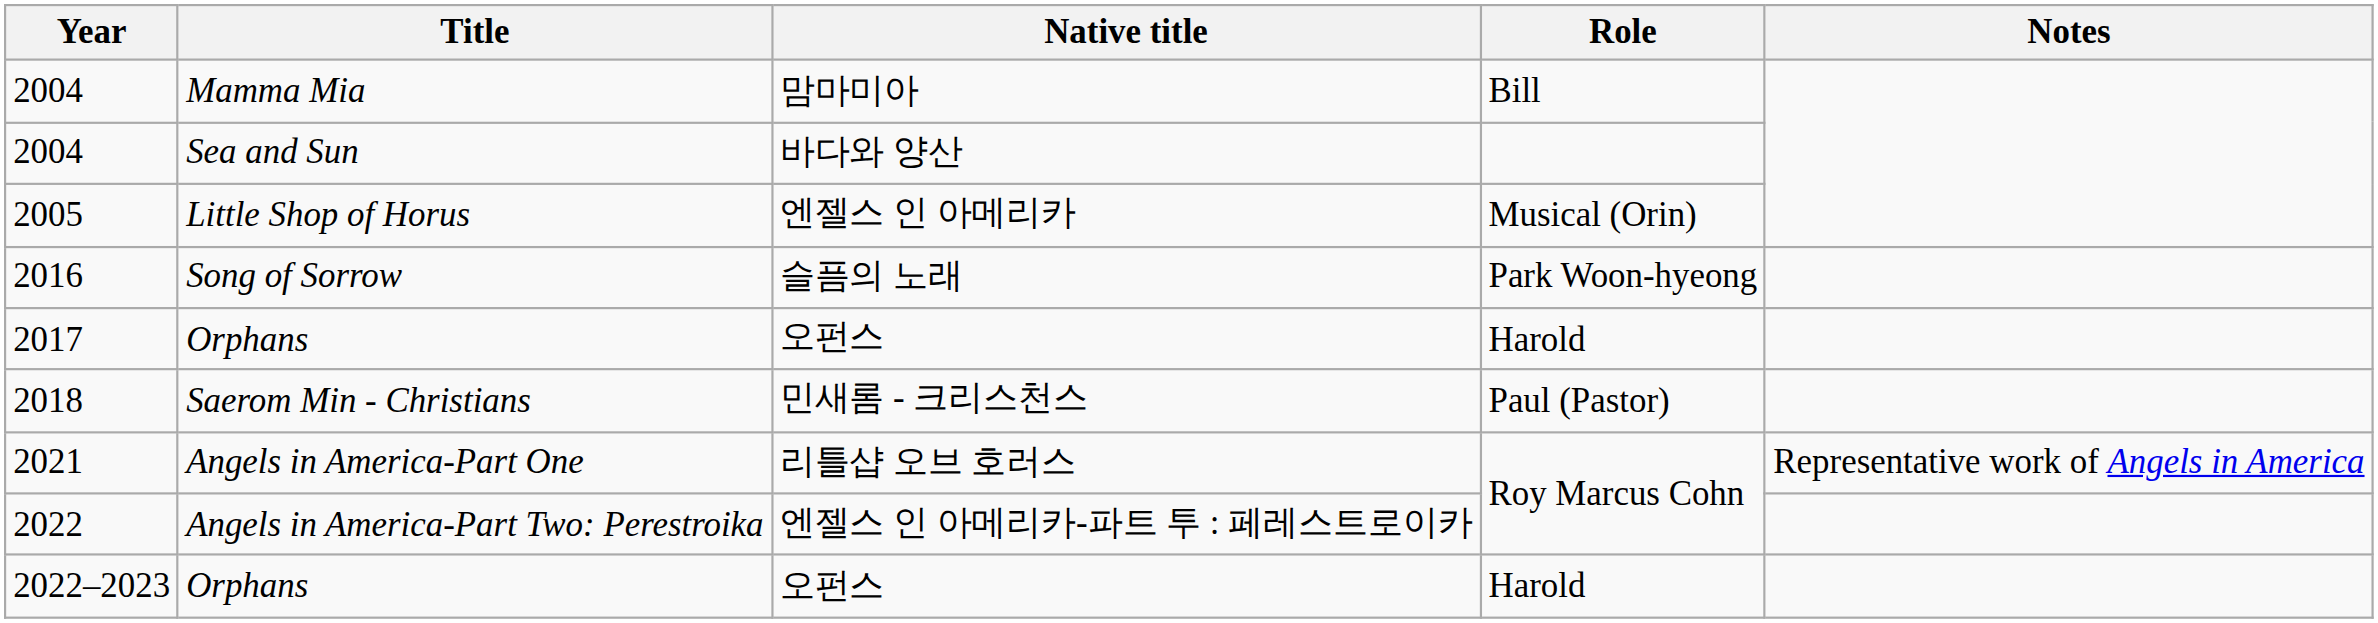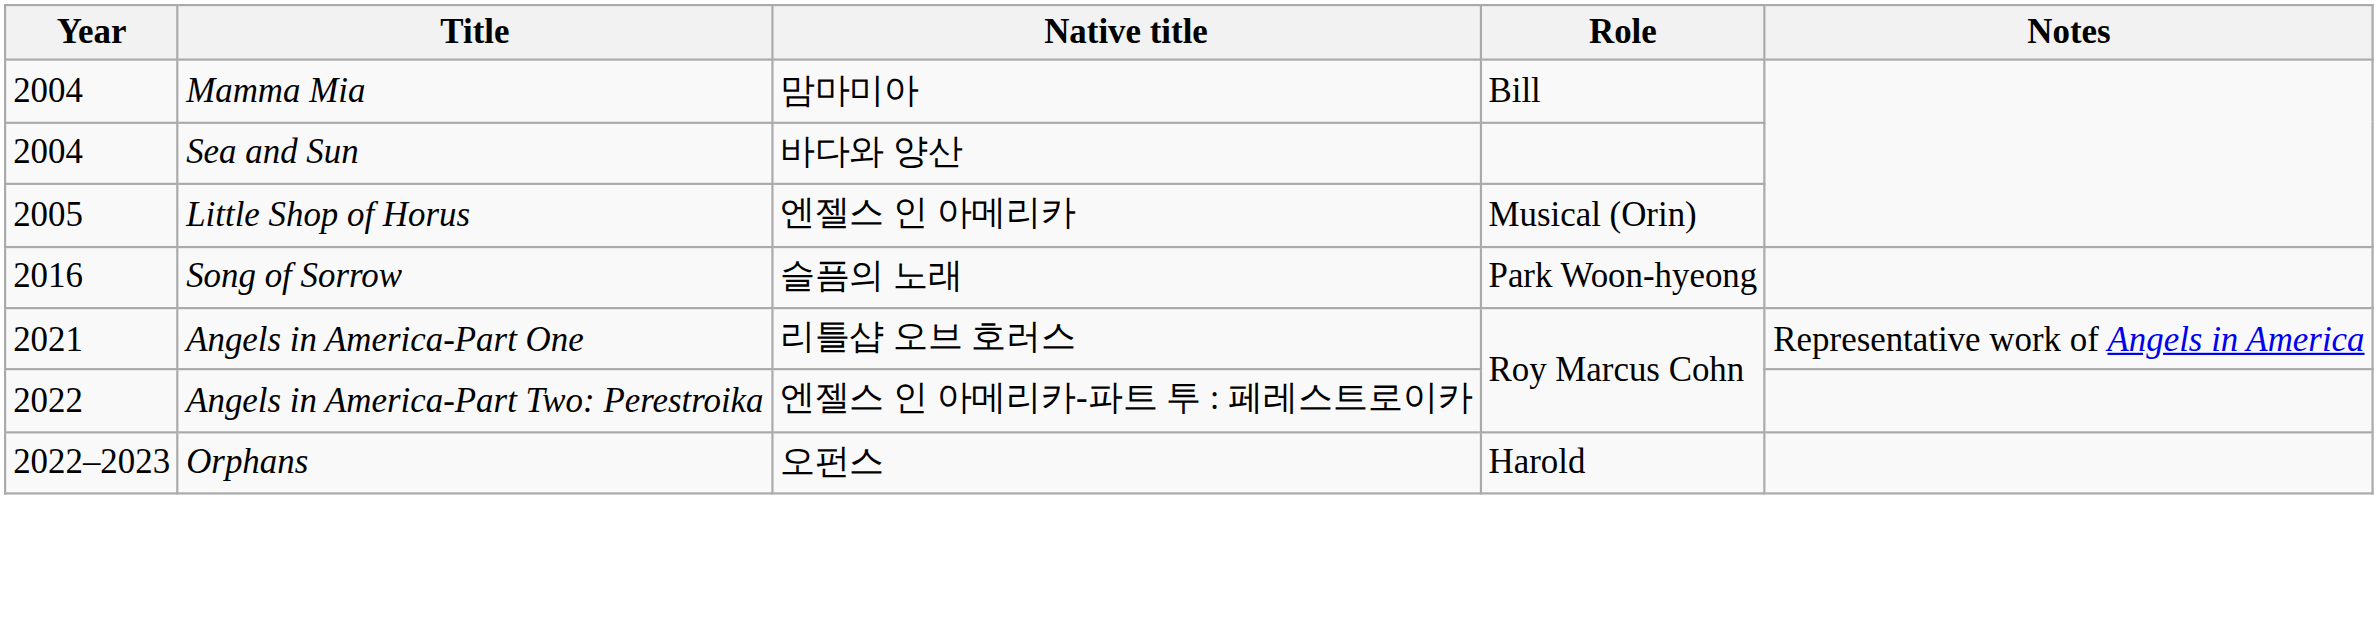 <table class="wikitable sortable">
 <tr>
 <th>Year</th>
 <th>Title</th>
 <th>Native title</th>
 <th>Role</th>
 <th class="unsortable">Notes</th>
 </tr>
 <tr>
 <td>2004</td>
 <td><em>Mamma Mia</em></td>
 <td>맘마미아</td>
 <td>Bill</td>
 <td rowspan=3></td>
 </tr>
 <tr>
 <td>2004</td>
 <td><em>Sea and Sun</em></td>
 <td>바다와 양산</td>
 <td></td>
 </tr>
 <tr>
 <td>2005</td>
 <td><em>Little Shop of Horus</em></td>
 <td>엔젤스 인 아메리카</td>
 <td>Musical (Orin)</td>
 </tr>
 <tr>
 <td>2016</td>
 <td><em>Song of Sorrow</em></td>
 <td>슬픔의 노래</td>
 <td>Park Woon-hyeong</td>
 <td></td>
 </tr>
 <tr>
-<td>2017</td>
-<td><em>Orphans</em></td>
-<td>오펀스</td>
-<td>Harold</td>
-<td></td>
-</tr>
-<tr>
-<td>2018</td>
-<td><em>Saerom Min - Christians</em></td>
-<td>민새롬 - 크리스천스</td>
-<td>Paul (Pastor)</td>
-<td></td>
-</tr>
-<tr>
 <td>2021</td>
 <td><em>Angels in America-Part One</em></td>
 <td>리틀샵 오브 호러스</td>
 <td rowspan=2>Roy Marcus Cohn</td>
 <td>Representative work of <em><a href='#'>Angels in America</a></em></td>
 </tr>
 <tr>
 <td>2022</td>
 <td><em>Angels in America-Part Two: Perestroika</em></td>
 <td>엔젤스 인 아메리카-파트 투 : 페레스트로이카</td>
 <td></td>
 </tr>
 <tr>
 <td>2022–2023</td>
 <td><em>Orphans</em></td>
 <td>오펀스</td>
 <td>Harold</td>
 <td></td>
 </tr>
 </table>
